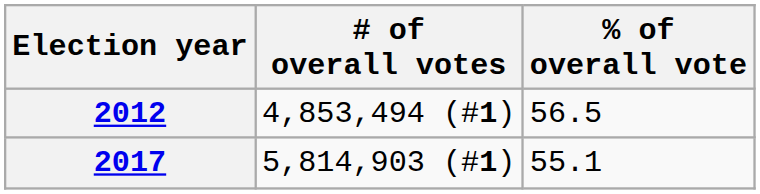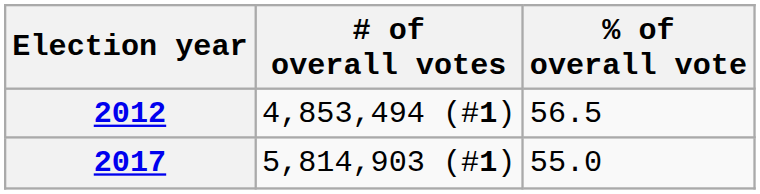 <table class=wikitable>
 <tr>
 <th>Election year</th>
 <th># of<br>overall votes</th>
 <th>% of<br>overall vote</th>
 </tr>
 <tr>
 <th><a href='#'>2012</a></th>
 <td>4,853,494 (#<strong>1</strong>)</td>
 <td>56.5</td>
 </tr>
 <tr>
 <th><a href='#'>2017</a></th>
 <td>5,814,903 (#<strong>1</strong>)</td>
-<td>55.1</td>
+<td>55.0</td>
 </tr>
 </table>
